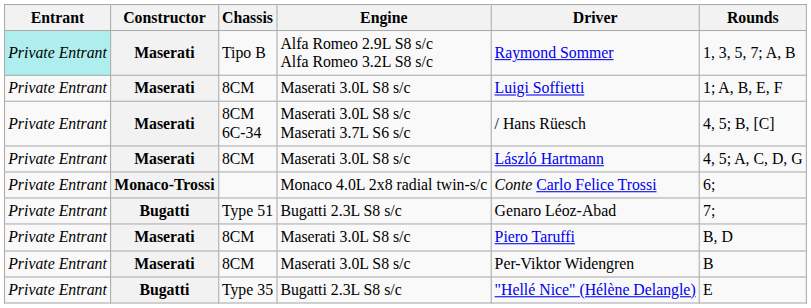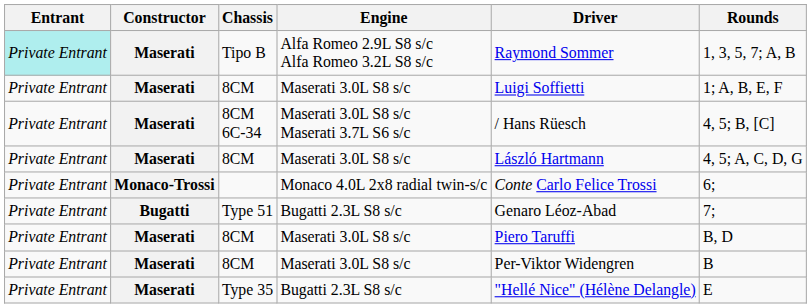 <table class="wikitable" style="font-size: 95%">
 <tr>
 <th>Entrant</th>
 <th>Constructor</th>
 <th>Chassis</th>
 <th>Engine</th>
 <th>Driver</th>
 <th>Rounds</th>
 </tr>
 <tr>
 <td style="background: paleturquoise;"><em>Private Entrant</em></td>
 <th>Maserati</th>
 <td>Tipo B</td>
 <td>Alfa Romeo 2.9L S8 s/c<br> Alfa Romeo 3.2L S8 s/c</td>
 <td> <a href='#'>Raymond Sommer</a></td>
 <td>1, 3, 5, 7; A, B</td>
 </tr>
 <tr>
 <td><em>Private Entrant</em></td>
 <th>Maserati</th>
 <td>8CM</td>
 <td>Maserati 3.0L S8 s/c</td>
 <td> <a href='#'>Luigi Soffietti</a></td>
 <td>1; A, B, E, F</td>
 </tr>
 <tr>
 <td><em>Private Entrant</em></td>
 <th>Maserati</th>
 <td>8CM<br>6C-34</td>
 <td>Maserati 3.0L S8 s/c<br> Maserati 3.7L S6 s/c</td>
 <td>/ Hans Rüesch</td>
 <td>4, 5; B, [C]</td>
 </tr>
 <tr>
 <td><em>Private Entrant</em></td>
 <th>Maserati</th>
 <td>8CM</td>
 <td>Maserati 3.0L S8 s/c</td>
 <td> <a href='#'>László Hartmann</a></td>
 <td>4, 5; A, C, D, G</td>
 </tr>
 <tr>
 <td><em>Private Entrant</em></td>
 <th>Monaco-Trossi</th>
 <td></td>
 <td>Monaco 4.0L 2x8 radial twin-s/c</td>
 <td> <em>Conte</em> <a href='#'>Carlo Felice Trossi</a></td>
 <td>6;</td>
 </tr>
 <tr>
 <td><em>Private Entrant</em></td>
 <th>Bugatti</th>
 <td>Type 51</td>
 <td>Bugatti 2.3L S8 s/c</td>
 <td> Genaro Léoz-Abad</td>
 <td>7;</td>
 </tr>
 <tr>
 <td><em>Private Entrant</em></td>
 <th>Maserati</th>
 <td>8CM</td>
 <td>Maserati 3.0L S8 s/c</td>
 <td> <a href='#'>Piero Taruffi</a></td>
 <td>B, D</td>
 </tr>
 <tr>
 <td><em>Private Entrant</em></td>
 <th>Maserati</th>
 <td>8CM</td>
 <td>Maserati 3.0L S8 s/c</td>
 <td> Per-Viktor Widengren</td>
 <td>B</td>
 </tr>
 <tr>
 <td><em>Private Entrant</em></td>
-<th>Bugatti</th>
+<th>Maserati</th>
 <td>Type 35</td>
 <td>Bugatti 2.3L S8 s/c</td>
 <td> <a href='#'>"Hellé Nice" (Hélène Delangle)</a></td>
 <td>E</td>
 </tr>
 </table>
